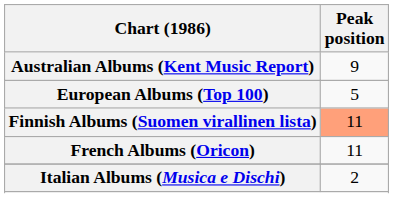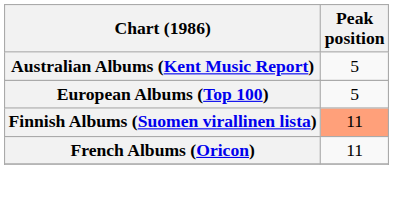 <table class="wikitable plainrowheaders sortable" style="text-align:center;">
 <tr>
 <th>Chart (1986)</th>
 <th>Peak<br>position</th>
 </tr>
 <tr>
 <th scope="row">Australian Albums (<a href='#'>Kent Music Report</a>)</th>
-<td>9</td>
+<td>5</td>
 </tr>
 <tr>
 </tr>
 <tr>
 </tr>
 <tr>
 <th scope="row">European Albums (<a href='#'>Top 100</a>)</th>
 <td>5</td>
 </tr>
 <tr>
 <th scope="row">Finnish Albums (<a href='#'>Suomen virallinen lista</a>)</th>
 <td style="background: lightsalmon;">11</td>
 </tr>
 <tr>
 <th scope="row">French Albums (<a href='#'>Oricon</a>)</th>
 <td>11</td>
 </tr>
 <tr>
 </tr>
 <tr>
-<th scope="row">Italian Albums (<em><a href='#'>Musica e Dischi</a></em>)</th>
-<td>2</td>
-</tr>
-<tr>
 </tr>
 <tr>
 </tr>
 <tr>
 </tr>
 <tr>
 </tr>
 <tr>
 </tr>
 </table>
